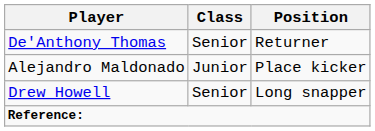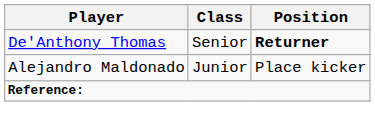 <table class="wikitable">
 <tr>
 <th>Player</th>
 <th>Class</th>
 <th>Position</th>
 </tr>
 <tr>
 <td><a href='#'>De'Anthony Thomas</a></td>
 <td>Senior</td>
-<td>Returner</td>
+<td><strong>Returner</strong></td>
 </tr>
 <tr>
 <td>Alejandro Maldonado</td>
 <td>Junior</td>
 <td>Place kicker</td>
 </tr>
 <tr>
-<td><a href='#'>Drew Howell</a></td>
-<td>Senior</td>
-<td>Long snapper</td>
-</tr>
-<tr>
 <td colspan="3"  style="font-size:8pt; text-align:left;"><strong>Reference:</strong></td>
 </tr>
 </table>
